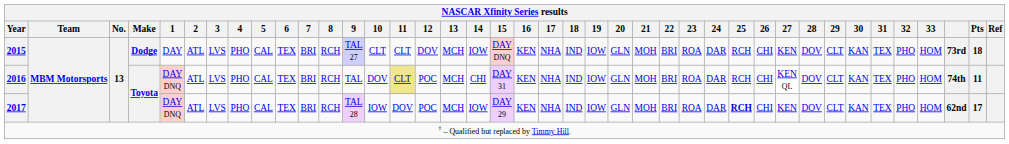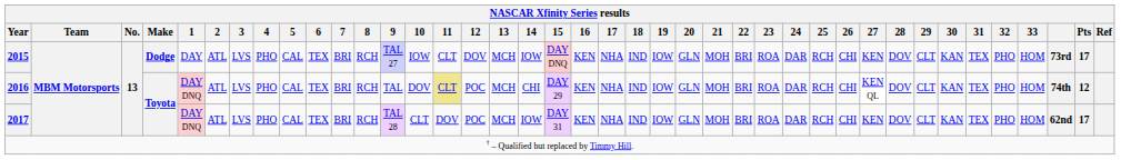 <table class="wikitable" style="text-align:center; font-size:75%">
 <tr>
 <th colspan=42><a href='#'>NASCAR Xfinity Series</a> results</th>
 </tr>
 <tr>
 <th>Year</th>
 <th>Team</th>
 <th>No.</th>
 <th>Make</th>
 <th>1</th>
 <th>2</th>
 <th>3</th>
 <th>4</th>
 <th>5</th>
 <th>6</th>
 <th>7</th>
 <th>8</th>
 <th>9</th>
 <th>10</th>
 <th>11</th>
 <th>12</th>
 <th>13</th>
 <th>14</th>
 <th>15</th>
 <th>16</th>
 <th>17</th>
 <th>18</th>
 <th>19</th>
 <th>20</th>
 <th>21</th>
 <th>22</th>
 <th>23</th>
 <th>24</th>
 <th>25</th>
 <th>26</th>
 <th>27</th>
 <th>28</th>
 <th>29</th>
 <th>30</th>
 <th>31</th>
 <th>32</th>
 <th>33</th>
 <th></th>
 <th>Pts</th>
 <th>Ref</th>
 </tr>
 <tr>
 <th><a href='#'>2015</a></th>
 <th rowspan=3><a href='#'>MBM Motorsports</a></th>
 <th rowspan=3>13</th>
 <th><a href='#'>Dodge</a></th>
 <td><a href='#'>DAY</a></td>
 <td><a href='#'>ATL</a></td>
 <td><a href='#'>LVS</a></td>
 <td><a href='#'>PHO</a></td>
 <td><a href='#'>CAL</a></td>
 <td><a href='#'>TEX</a></td>
 <td><a href='#'>BRI</a></td>
 <td><a href='#'>RCH</a></td>
 <td style="background:#CFCFFF;"><a href='#'>TAL</a><br><small>27</small></td>
-<td><a href='#'>CLT</a></td>
+<td><a href='#'>IOW</a></td>
 <td><a href='#'>CLT</a></td>
 <td><a href='#'>DOV</a></td>
 <td><a href='#'>MCH</a></td>
 <td><a href='#'>IOW</a></td>
 <td style="background:#FFCFCF;"><a href='#'>DAY</a><br><small>DNQ</small></td>
 <td><a href='#'>KEN</a></td>
 <td><a href='#'>NHA</a></td>
 <td><a href='#'>IND</a></td>
 <td><a href='#'>IOW</a></td>
 <td><a href='#'>GLN</a></td>
 <td><a href='#'>MOH</a></td>
 <td><a href='#'>BRI</a></td>
 <td><a href='#'>ROA</a></td>
 <td><a href='#'>DAR</a></td>
 <td><a href='#'>RCH</a></td>
 <td><a href='#'>CHI</a></td>
 <td><a href='#'>KEN</a></td>
 <td><a href='#'>DOV</a></td>
 <td><a href='#'>CLT</a></td>
 <td><a href='#'>KAN</a></td>
 <td><a href='#'>TEX</a></td>
 <td><a href='#'>PHO</a></td>
 <td><a href='#'>HOM</a></td>
 <th>73rd</th>
-<th>18</th>
+<th>17</th>
 <th></th>
 </tr>
 <tr>
 <th><a href='#'>2016</a></th>
 <th rowspan=2><a href='#'>Toyota</a></th>
 <td style="background:#FFCFCF;"><a href='#'>DAY</a><br><small>DNQ</small></td>
 <td><a href='#'>ATL</a></td>
 <td><a href='#'>LVS</a></td>
 <td><a href='#'>PHO</a></td>
 <td><a href='#'>CAL</a></td>
 <td><a href='#'>TEX</a></td>
 <td><a href='#'>BRI</a></td>
 <td><a href='#'>RCH</a></td>
 <td><a href='#'>TAL</a></td>
 <td><a href='#'>DOV</a></td>
 <td style="background: khaki;"><a href='#'>CLT</a></td>
 <td><a href='#'>POC</a></td>
 <td><a href='#'>MCH</a></td>
 <td><a href='#'>CHI</a></td>
-<td style="background:#EFCFFF;"><a href='#'>DAY</a><br><small>31</small></td>
+<td style="background:#EFCFFF;"><a href='#'>DAY</a><br><small>29</small></td>
 <td><a href='#'>KEN</a></td>
 <td><a href='#'>NHA</a></td>
 <td><a href='#'>IND</a></td>
 <td><a href='#'>IOW</a></td>
 <td><a href='#'>GLN</a></td>
 <td><a href='#'>MOH</a></td>
 <td><a href='#'>BRI</a></td>
 <td><a href='#'>ROA</a></td>
 <td><a href='#'>DAR</a></td>
 <td><a href='#'>RCH</a></td>
 <td><a href='#'>CHI</a></td>
 <td style="background:#FFFFFF;"><a href='#'>KEN</a><br><small>QL</small></td>
 <td><a href='#'>DOV</a></td>
 <td><a href='#'>CLT</a></td>
 <td><a href='#'>KAN</a></td>
 <td><a href='#'>TEX</a></td>
 <td><a href='#'>PHO</a></td>
 <td><a href='#'>HOM</a></td>
 <th>74th</th>
-<th>11</th>
+<th>12</th>
 <th></th>
 </tr>
 <tr>
 <th><a href='#'>2017</a></th>
 <td style="background:#FFCFCF;"><a href='#'>DAY</a><br><small>DNQ</small></td>
 <td><a href='#'>ATL</a></td>
 <td><a href='#'>LVS</a></td>
 <td><a href='#'>PHO</a></td>
 <td><a href='#'>CAL</a></td>
 <td><a href='#'>TEX</a></td>
 <td><a href='#'>BRI</a></td>
 <td><a href='#'>RCH</a></td>
 <td style="background:#EFCFFF;"><a href='#'>TAL</a><br><small>28</small></td>
-<td><a href='#'>IOW</a></td>
+<td><a href='#'>CLT</a></td>
 <td><a href='#'>DOV</a></td>
 <td><a href='#'>POC</a></td>
 <td><a href='#'>MCH</a></td>
 <td><a href='#'>IOW</a></td>
-<td style="background:#EFCFFF;"><a href='#'>DAY</a><br><small>29</small></td>
+<td style="background:#EFCFFF;"><a href='#'>DAY</a><br><small>31</small></td>
 <td><a href='#'>KEN</a></td>
 <td><a href='#'>NHA</a></td>
 <td><a href='#'>IND</a></td>
 <td><a href='#'>IOW</a></td>
 <td><a href='#'>GLN</a></td>
 <td><a href='#'>MOH</a></td>
 <td><a href='#'>BRI</a></td>
 <td><a href='#'>ROA</a></td>
 <td><a href='#'>DAR</a></td>
-<td><strong><a href='#'>RCH</a></strong></td>
+<td><a href='#'>RCH</a></td>
 <td><a href='#'>CHI</a></td>
 <td><a href='#'>KEN</a></td>
 <td><a href='#'>DOV</a></td>
 <td><a href='#'>CLT</a></td>
 <td><a href='#'>KAN</a></td>
 <td><a href='#'>TEX</a></td>
 <td><a href='#'>PHO</a></td>
 <td><a href='#'>HOM</a></td>
 <th>62nd</th>
 <th>17</th>
 <th></th>
 </tr>
 <tr>
 <td colspan=43><small><sup>†</sup> – Qualified but replaced by <a href='#'>Timmy Hill</a>.</small></td>
 </tr>
 </table>
